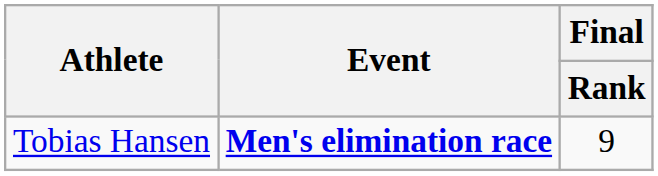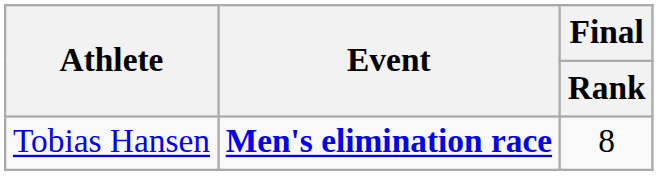 <table class="wikitable" style="font-size:90%">
 <tr>
 <th rowspan=2>Athlete</th>
 <th rowspan=2>Event</th>
 <th>Final</th>
 </tr>
 <tr>
 <th>Rank</th>
 </tr>
 <tr align=center>
 <td align=left><a href='#'>Tobias Hansen</a></td>
 <td align=left><strong><a href='#'>Men's elimination race</a></strong></td>
-<td>9</td>
+<td>8</td>
 </tr>
 </table>
